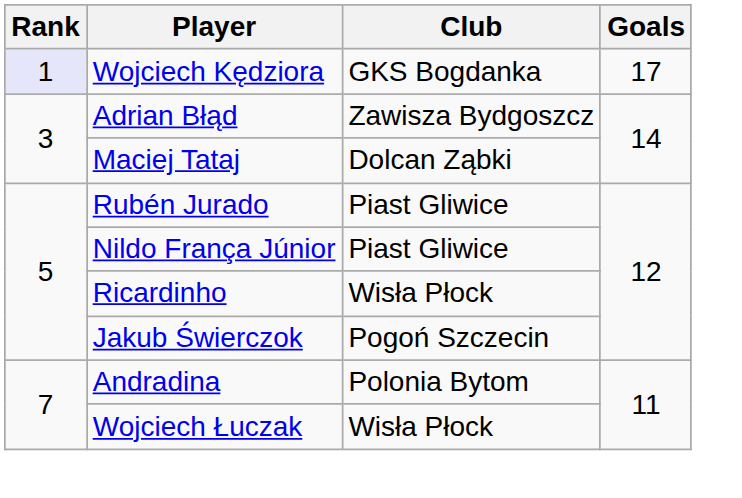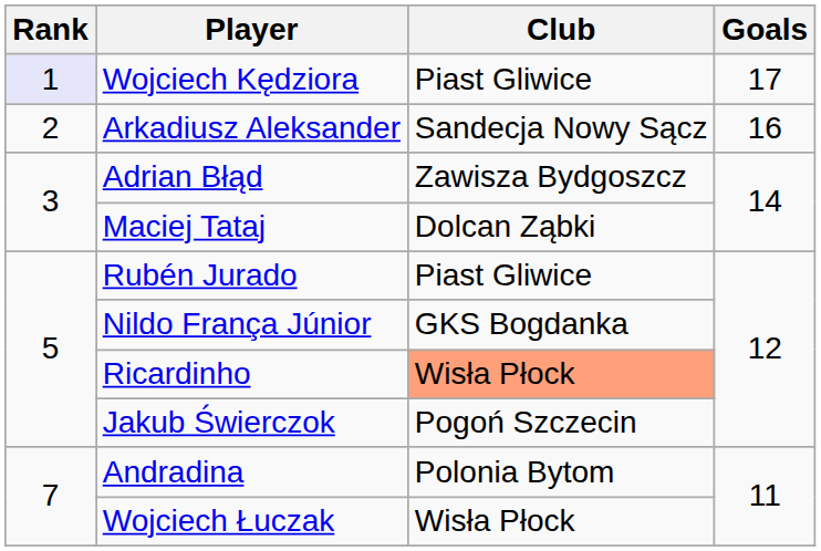 <table class="wikitable" style="text-align:center">
 <tr>
 <th>Rank</th>
 <th>Player</th>
 <th>Club</th>
 <th>Goals</th>
 </tr>
 <tr>
 <td style="background: lavender;">1</td>
 <td align="left"> <a href='#'>Wojciech Kędziora</a></td>
-<td align="left">GKS Bogdanka</td>
+<td align="left">Piast Gliwice</td>
 <td>17</td>
+</tr>
+<tr>
+<td>2</td>
+<td align="left"> <a href='#'>Arkadiusz Aleksander</a></td>
+<td align="left">Sandecja Nowy Sącz</td>
+<td>16</td>
 </tr>
 <tr>
 <td rowspan=2>3</td>
 <td align="left"> <a href='#'>Adrian Błąd</a></td>
 <td align="left">Zawisza Bydgoszcz</td>
 <td rowspan="2" style="text-align:center;">14</td>
 </tr>
 <tr>
 <td align="left"> <a href='#'>Maciej Tataj</a></td>
 <td align="left">Dolcan Ząbki</td>
 </tr>
 <tr>
 <td rowspan=4>5</td>
 <td align="left"> <a href='#'>Rubén Jurado</a></td>
 <td align="left">Piast Gliwice</td>
 <td rowspan=4>12</td>
 </tr>
 <tr>
 <td align="left"> <a href='#'>Nildo França Júnior</a></td>
-<td align="left">Piast Gliwice</td>
+<td align="left">GKS Bogdanka</td>
 </tr>
 <tr>
 <td align="left"> <a href='#'>Ricardinho</a></td>
-<td align="left">Wisła Płock</td>
+<td align="left" style="background: lightsalmon;">Wisła Płock</td>
 </tr>
 <tr>
 <td align="left"> <a href='#'>Jakub Świerczok</a></td>
 <td align="left">Pogoń Szczecin</td>
 </tr>
 <tr>
 <td rowspan=2>7</td>
 <td align="left"> <a href='#'>Andradina</a></td>
 <td align="left">Polonia Bytom</td>
 <td rowspan=2>11</td>
 </tr>
 <tr>
 <td align="left"> <a href='#'>Wojciech Łuczak</a></td>
 <td align="left">Wisła Płock</td>
 </tr>
 </table>
